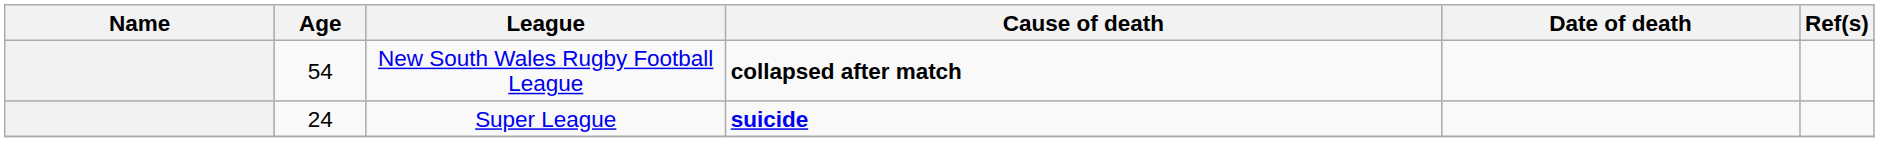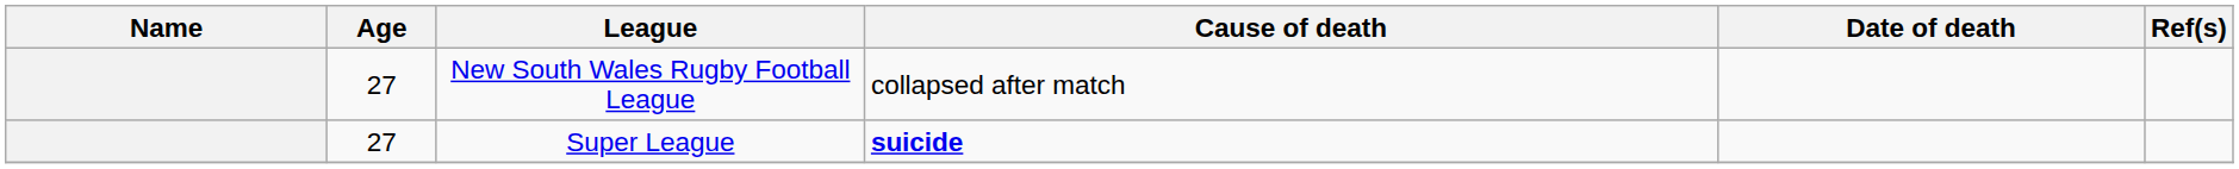 <table class="wikitable sortable plainrowheaders" style="width: 100%; font-size:95%; text-align:center;">
 <tr>
 <th scope="col" style="width: 15%;">Name</th>
 <th scope="col" style="width: 5%;">Age</th>
 <th scope="col" style="width: 20%;">League</th>
 <th scope="col" style="width: 40%;">Cause of death</th>
 <th scope="col" style="width: 50%;">Date of death</th>
 <th scope="col" class=unsortable style="width: 5%;">Ref(s)</th>
 </tr>
 <tr>
 <th scope="row" style="text-align:center"></th>
-<td>54</td>
+<td>27</td>
 <td><a href='#'> New South Wales Rugby Football League</a></td>
-<td style="text-align:left"><strong>collapsed after match</strong></td>
+<td style="text-align:left">collapsed after match</td>
 <td></td>
 <td></td>
 </tr>
 <tr>
 <th scope="row" style="text-align:center"></th>
-<td>24</td>
+<td>27</td>
 <td><a href='#'>Super League</a></td>
 <td style="text-align:left"><strong><a href='#'>suicide</a></strong></td>
 <td></td>
 <td></td>
 </tr>
 <tr>
 </tr>
 </table>
